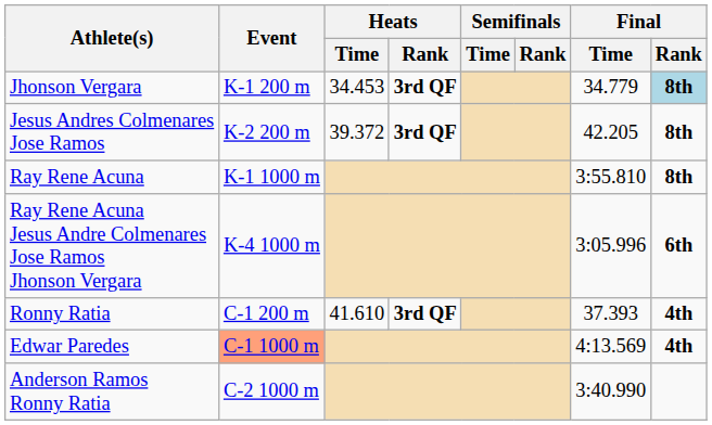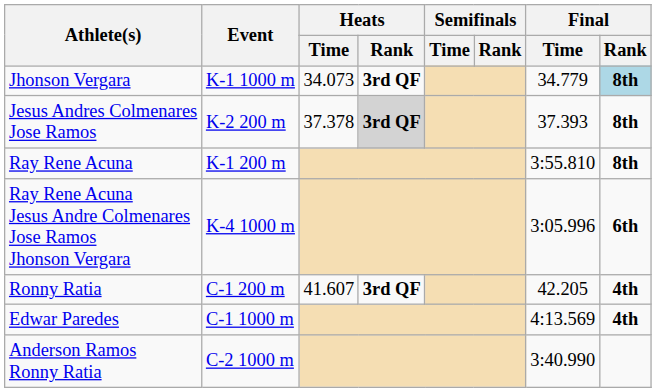 <table class="wikitable" style="font-size:90%;">
 <tr>
 <th rowspan=2>Athlete(s)</th>
 <th rowspan=2>Event</th>
 <th colspan=2>Heats</th>
 <th colspan=2>Semifinals</th>
 <th colspan=2>Final</th>
 </tr>
 <tr>
 <th>Time</th>
 <th>Rank</th>
 <th>Time</th>
 <th>Rank</th>
 <th>Time</th>
 <th>Rank</th>
 </tr>
 <tr>
 <td><a href='#'>Jhonson Vergara</a></td>
-<td><a href='#'>K-1 200 m</a></td>
-<td align=center>34.453</td>
+<td><a href='#'>K-1 1000 m</a></td>
+<td align=center>34.073</td>
 <td align=center><strong>3rd QF</strong></td>
 <td colspan="2" style="background:wheat;"></td>
 <td align=center>34.779</td>
 <td align=center style="background: lightblue;"><strong>8th</strong></td>
 </tr>
 <tr>
 <td><a href='#'>Jesus Andres Colmenares</a><br><a href='#'>Jose Ramos</a></td>
 <td><a href='#'>K-2 200 m</a></td>
-<td align=center>39.372</td>
-<td align=center><strong>3rd QF</strong></td>
+<td align=center>37.378</td>
+<td align=center style="background: lightgrey;"><strong>3rd QF</strong></td>
 <td colspan="2" style="background:wheat;"></td>
-<td align=center>42.205</td>
+<td align=center>37.393</td>
 <td align=center><strong>8th</strong></td>
 </tr>
 <tr>
 <td><a href='#'>Ray Rene Acuna</a></td>
-<td><a href='#'>K-1 1000 m</a></td>
+<td><a href='#'>K-1 200 m</a></td>
 <td colspan="4" style="background:wheat;"></td>
 <td align=center>3:55.810</td>
 <td align=center><strong>8th</strong></td>
 </tr>
 <tr>
 <td><a href='#'>Ray Rene Acuna</a><br><a href='#'>Jesus Andre Colmenares</a><br><a href='#'>Jose Ramos</a><br><a href='#'>Jhonson Vergara</a></td>
 <td><a href='#'>K-4 1000 m</a></td>
 <td colspan="4" style="background:wheat;"></td>
 <td align=center>3:05.996</td>
 <td align=center><strong>6th</strong></td>
 </tr>
 <tr>
 <td><a href='#'>Ronny Ratia</a></td>
 <td><a href='#'>C-1 200 m</a></td>
-<td align=center>41.610</td>
+<td align=center>41.607</td>
 <td align=center><strong>3rd QF</strong></td>
 <td colspan="2" style="background:wheat;"></td>
-<td align=center>37.393</td>
+<td align=center>42.205</td>
 <td align=center><strong>4th</strong></td>
 </tr>
 <tr>
 <td><a href='#'>Edwar Paredes</a></td>
-<td style="background: lightsalmon;"><a href='#'>C-1 1000 m</a></td>
+<td><a href='#'>C-1 1000 m</a></td>
 <td colspan="4" style="background:wheat;"></td>
 <td align=center>4:13.569</td>
 <td align=center><strong>4th</strong></td>
 </tr>
 <tr>
 <td><a href='#'>Anderson Ramos</a><br><a href='#'>Ronny Ratia</a></td>
 <td><a href='#'>C-2 1000 m</a></td>
 <td colspan="4" style="background:wheat;"></td>
 <td align=center>3:40.990</td>
 <td align=center></td>
 </tr>
 </table>
